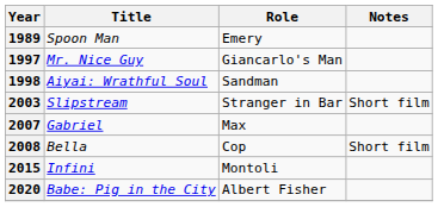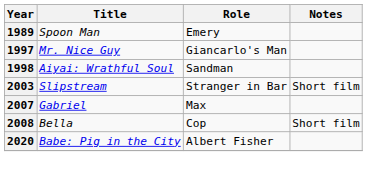 <table class="wikitable plainrowheaders sortable">
 <tr>
 <th scope="col">Year</th>
 <th scope="col">Title</th>
 <th scope="col">Role</th>
 <th scope="col" class="unsortable">Notes</th>
 </tr>
 <tr>
 <th scope="row">1989</th>
 <td><em>Spoon Man</em></td>
 <td>Emery</td>
 <td></td>
 </tr>
 <tr>
 <th scope="row">1997</th>
 <td><em><a href='#'>Mr. Nice Guy</a></em></td>
 <td>Giancarlo's Man</td>
 <td></td>
 </tr>
 <tr>
 <th scope="row">1998</th>
 <td><em><a href='#'>Aiyai: Wrathful Soul</a></em></td>
 <td>Sandman</td>
 <td></td>
 </tr>
 <tr>
 <th scope="row">2003</th>
 <td><em><a href='#'>Slipstream</a></em></td>
 <td>Stranger in Bar</td>
 <td>Short film</td>
 </tr>
 <tr>
 <th scope="row">2007</th>
 <td><em><a href='#'>Gabriel</a></em></td>
 <td>Max</td>
 <td></td>
 </tr>
 <tr>
 <th scope="row">2008</th>
 <td><em>Bella</em></td>
 <td>Cop</td>
 <td>Short film</td>
 </tr>
 <tr>
-<th scope="row">2015</th>
-<td><em><a href='#'>Infini</a></em></td>
-<td>Montoli</td>
-<td></td>
-</tr>
-<tr>
 <th scope="row">2020</th>
 <td><em><a href='#'>Babe: Pig in the City</a></em></td>
 <td>Albert Fisher</td>
 <td></td>
 </tr>
 <tr>
 </tr>
 </table>
